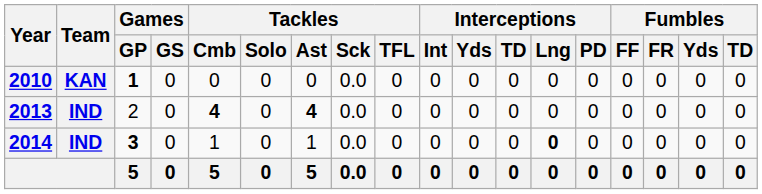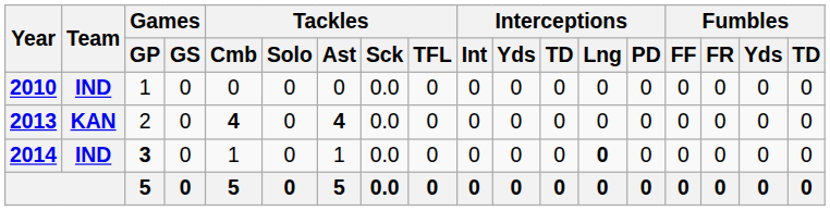 <table class="wikitable" style="text-align:center">
 <tr>
 <th rowspan="2">Year</th>
 <th rowspan="2">Team</th>
 <th colspan="2">Games</th>
 <th colspan="5">Tackles</th>
 <th colspan="5">Interceptions</th>
 <th colspan="4">Fumbles</th>
 </tr>
 <tr>
 <th>GP</th>
 <th>GS</th>
 <th>Cmb</th>
 <th>Solo</th>
 <th>Ast</th>
 <th>Sck</th>
 <th>TFL</th>
 <th>Int</th>
 <th>Yds</th>
 <th>TD</th>
 <th>Lng</th>
 <th>PD</th>
 <th>FF</th>
 <th>FR</th>
 <th>Yds</th>
 <th>TD</th>
 </tr>
 <tr>
 <th><a href='#'>2010</a></th>
-<th><a href='#'>KAN</a></th>
-<td><strong>1</strong></td>
+<th><a href='#'>IND</a></th>
+<td>1</td>
 <td>0</td>
 <td>0</td>
 <td>0</td>
 <td>0</td>
 <td>0.0</td>
 <td>0</td>
 <td>0</td>
 <td>0</td>
 <td>0</td>
 <td>0</td>
 <td>0</td>
 <td>0</td>
 <td>0</td>
 <td>0</td>
 <td>0</td>
 </tr>
 <tr>
 <th><a href='#'>2013</a></th>
-<th><a href='#'>IND</a></th>
+<th><a href='#'>KAN</a></th>
 <td>2</td>
 <td>0</td>
 <td><strong>4</strong></td>
 <td>0</td>
 <td><strong>4</strong></td>
 <td>0.0</td>
 <td>0</td>
 <td>0</td>
 <td>0</td>
 <td>0</td>
 <td>0</td>
 <td>0</td>
 <td>0</td>
 <td>0</td>
 <td>0</td>
 <td>0</td>
 </tr>
 <tr>
 <th><a href='#'>2014</a></th>
 <th><a href='#'>IND</a></th>
 <td><strong>3</strong></td>
 <td>0</td>
 <td>1</td>
 <td>0</td>
 <td>1</td>
 <td>0.0</td>
 <td>0</td>
 <td>0</td>
 <td>0</td>
 <td>0</td>
 <td><strong>0</strong></td>
 <td>0</td>
 <td>0</td>
 <td>0</td>
 <td>0</td>
 <td>0</td>
 </tr>
 <tr>
 <th colspan="2"></th>
 <th>5</th>
 <th>0</th>
 <th>5</th>
 <th>0</th>
 <th>5</th>
 <th>0.0</th>
 <th>0</th>
 <th>0</th>
 <th>0</th>
 <th>0</th>
 <th>0</th>
 <th>0</th>
 <th>0</th>
 <th>0</th>
 <th>0</th>
 <th>0</th>
 </tr>
 </table>
